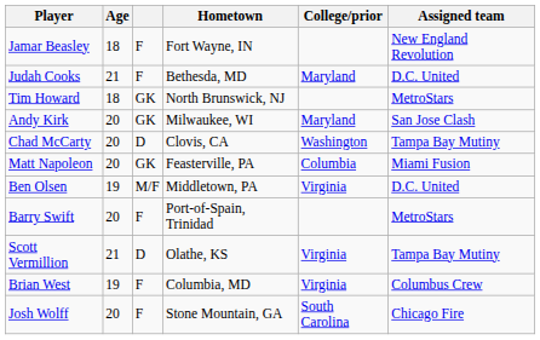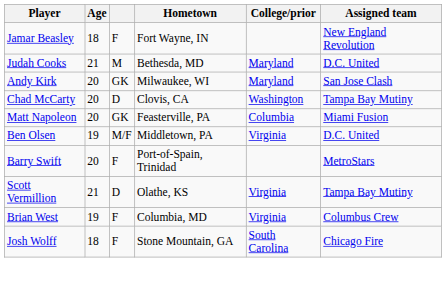 <table class="wikitable">
 <tr>
 <th>Player</th>
 <th>Age</th>
 <th></th>
 <th>Hometown</th>
 <th>College/prior</th>
 <th>Assigned team</th>
 </tr>
 <tr>
 <td> <a href='#'>Jamar Beasley</a></td>
 <td>18</td>
 <td>F</td>
 <td>Fort Wayne, IN</td>
 <td></td>
 <td><a href='#'>New England Revolution</a></td>
 </tr>
 <tr>
 <td> <a href='#'>Judah Cooks</a></td>
 <td>21</td>
-<td>F</td>
+<td>M</td>
 <td>Bethesda, MD</td>
 <td><a href='#'>Maryland</a></td>
 <td><a href='#'>D.C. United</a></td>
-</tr>
-<tr>
-<td> <a href='#'>Tim Howard</a></td>
-<td>18</td>
-<td>GK</td>
-<td>North Brunswick, NJ</td>
-<td></td>
-<td><a href='#'>MetroStars</a></td>
 </tr>
 <tr>
 <td> <a href='#'>Andy Kirk</a></td>
 <td>20</td>
 <td>GK</td>
 <td>Milwaukee, WI</td>
 <td><a href='#'>Maryland</a></td>
 <td><a href='#'>San Jose Clash</a></td>
 </tr>
 <tr>
 <td> <a href='#'>Chad McCarty</a></td>
 <td>20</td>
 <td>D</td>
 <td>Clovis, CA</td>
 <td><a href='#'>Washington</a></td>
 <td><a href='#'>Tampa Bay Mutiny</a></td>
 </tr>
 <tr>
 <td> <a href='#'>Matt Napoleon</a></td>
 <td>20</td>
 <td>GK</td>
 <td>Feasterville, PA</td>
 <td><a href='#'>Columbia</a></td>
 <td><a href='#'>Miami Fusion</a></td>
 </tr>
 <tr>
 <td> <a href='#'>Ben Olsen</a></td>
 <td>19</td>
 <td>M/F</td>
 <td>Middletown, PA</td>
 <td><a href='#'>Virginia</a></td>
 <td><a href='#'>D.C. United</a></td>
 </tr>
 <tr>
 <td> <a href='#'>Barry Swift</a></td>
 <td>20</td>
 <td>F</td>
 <td>Port-of-Spain, Trinidad</td>
 <td></td>
 <td><a href='#'>MetroStars</a></td>
 </tr>
 <tr>
 <td> <a href='#'>Scott Vermillion</a></td>
 <td>21</td>
 <td>D</td>
 <td>Olathe, KS</td>
 <td><a href='#'>Virginia</a></td>
 <td><a href='#'>Tampa Bay Mutiny</a></td>
 </tr>
 <tr>
 <td> <a href='#'>Brian West</a></td>
 <td>19</td>
 <td>F</td>
 <td>Columbia, MD</td>
 <td><a href='#'>Virginia</a></td>
 <td><a href='#'>Columbus Crew</a></td>
 </tr>
 <tr>
 <td> <a href='#'>Josh Wolff</a></td>
-<td>20</td>
+<td>18</td>
 <td>F</td>
 <td>Stone Mountain, GA</td>
 <td><a href='#'>South Carolina</a></td>
 <td><a href='#'>Chicago Fire</a></td>
 </tr>
 </table>
